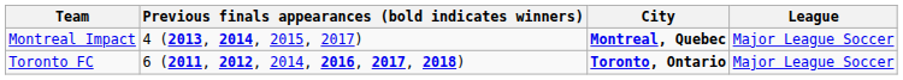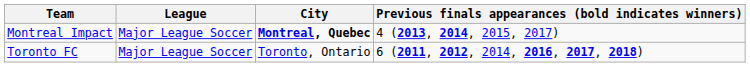 <table class="wikitable">
 <tr>
 <th>Team</th>
+<th>League</th>
+<th>City</th>
 <th>Previous finals appearances (bold indicates winners)</th>
-<th>City</th>
-<th>League</th>
 </tr>
 <tr>
 <td><a href='#'>Montreal Impact</a></td>
+<td><a href='#'>Major League Soccer</a></td>
+<td><strong><a href='#'>Montreal</a>, Quebec</strong></td>
 <td>4 (<strong><a href='#'>2013</a></strong>, <strong><a href='#'>2014</a></strong>, <a href='#'>2015</a>, <a href='#'>2017</a>)</td>
-<td><strong><a href='#'>Montreal</a>, Quebec</strong></td>
-<td><a href='#'>Major League Soccer</a></td>
 </tr>
 <tr>
 <td><a href='#'>Toronto FC</a></td>
+<td><a href='#'>Major League Soccer</a></td>
+<td><a href='#'>Toronto</a>, Ontario</td>
 <td>6 (<strong><a href='#'>2011</a></strong>, <strong><a href='#'>2012</a></strong>, <a href='#'>2014</a>, <strong><a href='#'>2016</a></strong>, <strong><a href='#'>2017</a></strong>, <strong><a href='#'>2018</a></strong>)</td>
-<td><strong><a href='#'>Toronto</a>, Ontario</strong></td>
-<td><a href='#'>Major League Soccer</a></td>
 </tr>
 </table>
